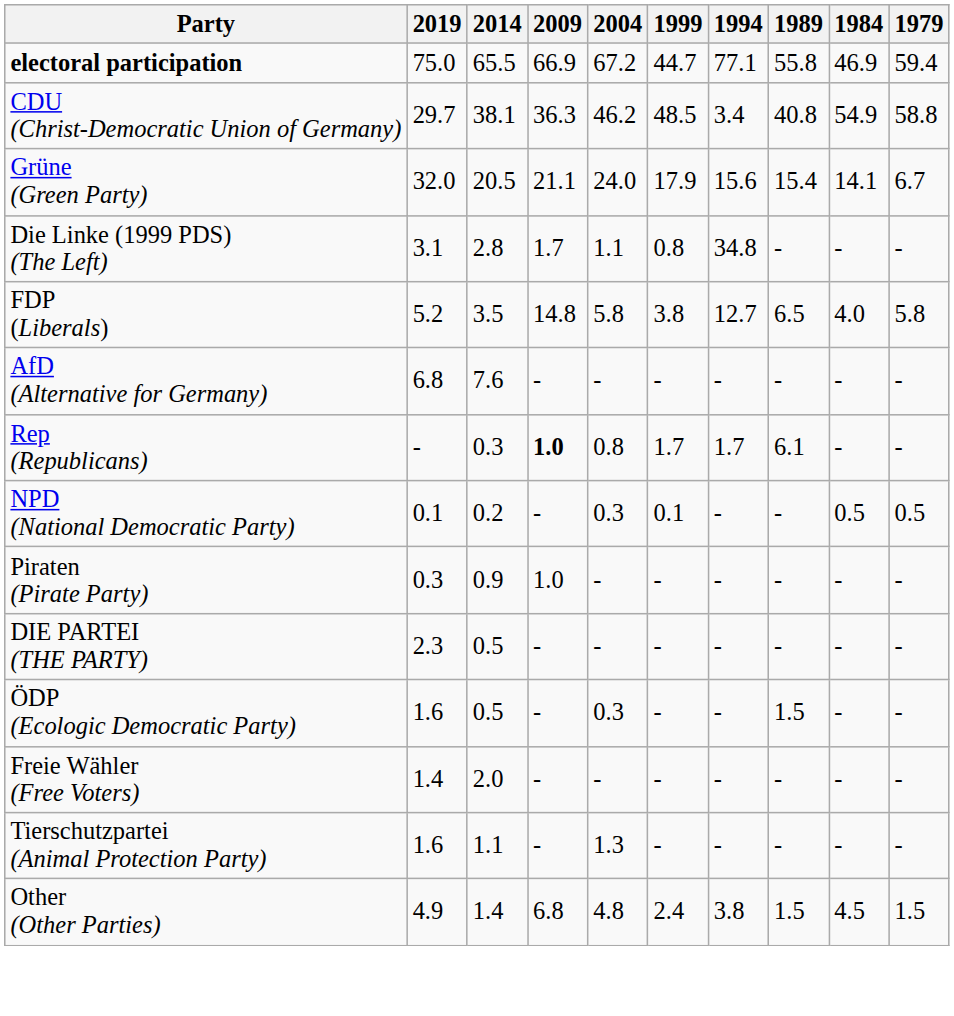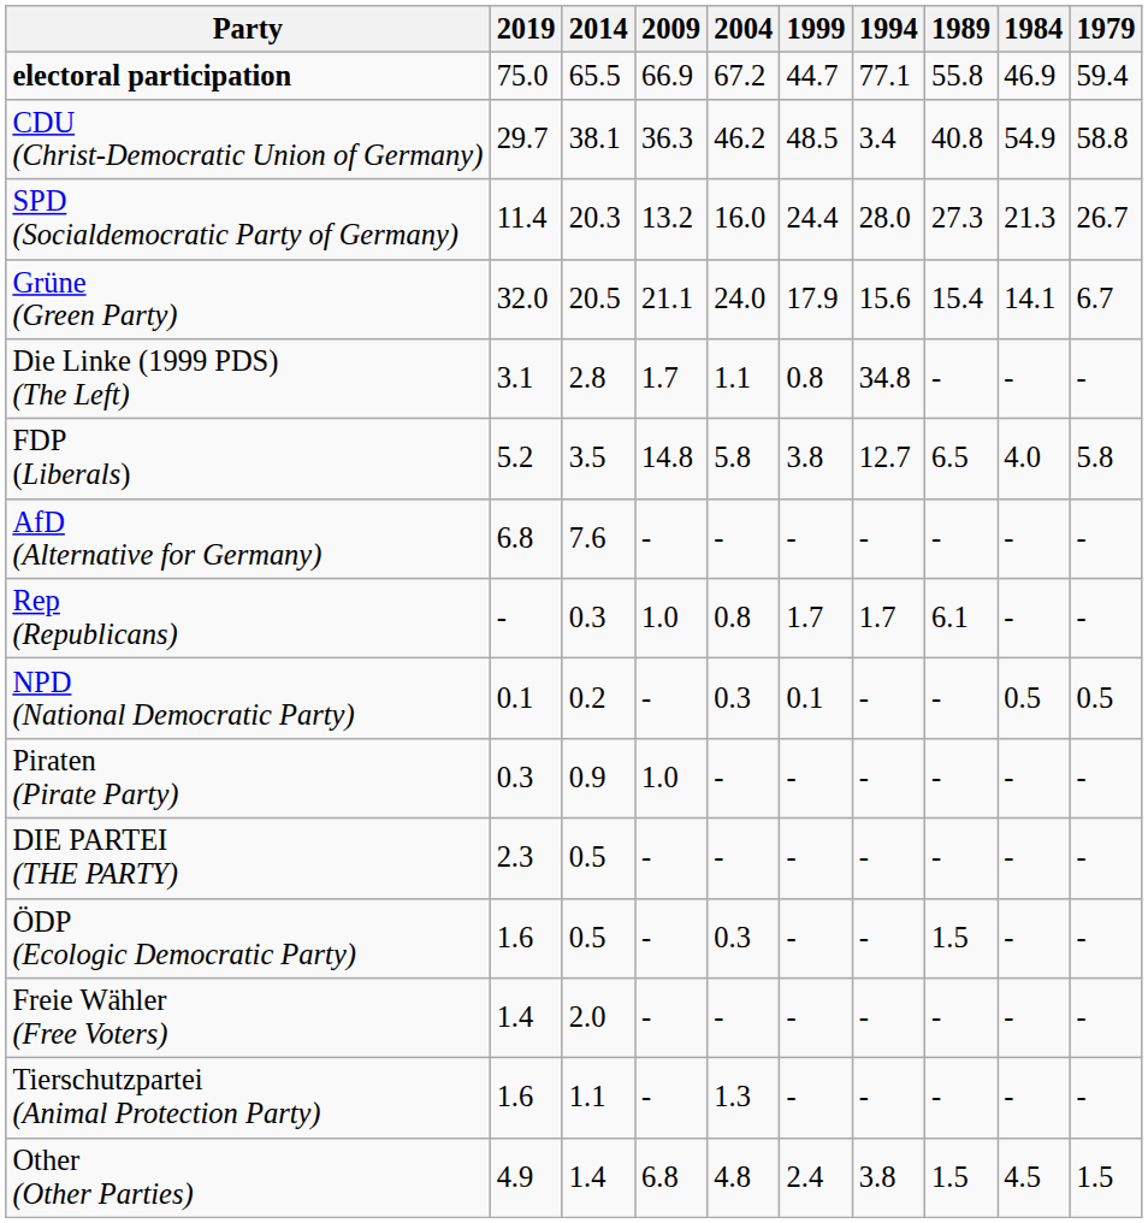 <table class="wikitable sortable">
 <tr>
 <th>Party</th>
 <th>2019</th>
 <th>2014</th>
 <th>2009</th>
 <th>2004</th>
 <th>1999</th>
 <th>1994</th>
 <th>1989</th>
 <th>1984</th>
 <th>1979</th>
 </tr>
 <tr>
 <td><strong>electoral participation</strong></td>
 <td>75.0</td>
 <td>65.5</td>
 <td>66.9</td>
 <td>67.2</td>
 <td>44.7</td>
 <td>77.1</td>
 <td>55.8</td>
 <td>46.9</td>
 <td>59.4</td>
 </tr>
 <tr>
 <td><a href='#'>CDU</a><br><em>(Christ-Democratic Union of Germany)</em></td>
 <td>29.7</td>
 <td>38.1</td>
 <td>36.3</td>
 <td>46.2</td>
 <td>48.5</td>
 <td>3.4</td>
 <td>40.8</td>
 <td>54.9</td>
 <td>58.8</td>
+</tr>
+<tr>
+<td><a href='#'>SPD</a><br><em>(Socialdemocratic Party of Germany)</em></td>
+<td>11.4</td>
+<td>20.3</td>
+<td>13.2</td>
+<td>16.0</td>
+<td>24.4</td>
+<td>28.0</td>
+<td>27.3</td>
+<td>21.3</td>
+<td>26.7</td>
 </tr>
 <tr>
 <td><a href='#'>Grüne</a><br><em>(Green Party)</em></td>
 <td>32.0</td>
 <td>20.5</td>
 <td>21.1</td>
 <td>24.0</td>
 <td>17.9</td>
 <td>15.6</td>
 <td>15.4</td>
 <td>14.1</td>
 <td>6.7</td>
 </tr>
 <tr>
 <td>Die Linke (1999 PDS)<br><em>(The Left)</em></td>
 <td>3.1</td>
 <td>2.8</td>
 <td>1.7</td>
 <td>1.1</td>
 <td>0.8</td>
 <td>34.8</td>
 <td>-</td>
 <td>-</td>
 <td>-</td>
 </tr>
 <tr>
 <td>FDP<br>(<em>Liberals</em>)</td>
 <td>5.2</td>
 <td>3.5</td>
 <td>14.8</td>
 <td>5.8</td>
 <td>3.8</td>
 <td>12.7</td>
 <td>6.5</td>
 <td>4.0</td>
 <td>5.8</td>
 </tr>
 <tr>
 <td><a href='#'>AfD</a><br><em>(Alternative for Germany)</em></td>
 <td>6.8</td>
 <td>7.6</td>
 <td>-</td>
 <td>-</td>
 <td>-</td>
 <td>-</td>
 <td>-</td>
 <td>-</td>
 <td>-</td>
 </tr>
 <tr>
 <td><a href='#'>Rep</a><br><em>(Republicans)</em></td>
 <td>-</td>
 <td>0.3</td>
-<td><strong>1.0</strong></td>
+<td>1.0</td>
 <td>0.8</td>
 <td>1.7</td>
 <td>1.7</td>
 <td>6.1</td>
 <td>-</td>
 <td>-</td>
 </tr>
 <tr>
 <td><a href='#'>NPD</a><br><em>(National Democratic Party)</em></td>
 <td>0.1</td>
 <td>0.2</td>
 <td>-</td>
 <td>0.3</td>
 <td>0.1</td>
 <td>-</td>
 <td>-</td>
 <td>0.5</td>
 <td>0.5</td>
 </tr>
 <tr>
 <td>Piraten<br><em>(Pirate Party)</em></td>
 <td>0.3</td>
 <td>0.9</td>
 <td>1.0</td>
 <td>-</td>
 <td>-</td>
 <td>-</td>
 <td>-</td>
 <td>-</td>
 <td>-</td>
 </tr>
 <tr>
 <td>DIE PARTEI<br><em>(THE PARTY)</em></td>
 <td>2.3</td>
 <td>0.5</td>
 <td>-</td>
 <td>-</td>
 <td>-</td>
 <td>-</td>
 <td>-</td>
 <td>-</td>
 <td>-</td>
 </tr>
 <tr>
 <td>ÖDP<br><em>(Ecologic Democratic Party)</em></td>
 <td>1.6</td>
 <td>0.5</td>
 <td>-</td>
 <td>0.3</td>
 <td>-</td>
 <td>-</td>
 <td>1.5</td>
 <td>-</td>
 <td>-</td>
 </tr>
 <tr>
 <td>Freie Wähler<br><em>(Free Voters)</em></td>
 <td>1.4</td>
 <td>2.0</td>
 <td>-</td>
 <td>-</td>
 <td>-</td>
 <td>-</td>
 <td>-</td>
 <td>-</td>
 <td>-</td>
 </tr>
 <tr>
 <td>Tierschutzpartei<br><em>(Animal Protection Party)</em></td>
 <td>1.6</td>
 <td>1.1</td>
 <td>-</td>
 <td>1.3</td>
 <td>-</td>
 <td>-</td>
 <td>-</td>
 <td>-</td>
 <td>-</td>
 </tr>
 <tr>
 <td>Other<br><em>(Other Parties)</em></td>
 <td>4.9</td>
 <td>1.4</td>
 <td>6.8</td>
 <td>4.8</td>
 <td>2.4</td>
 <td>3.8</td>
 <td>1.5</td>
 <td>4.5</td>
 <td>1.5</td>
 </tr>
 </table>
